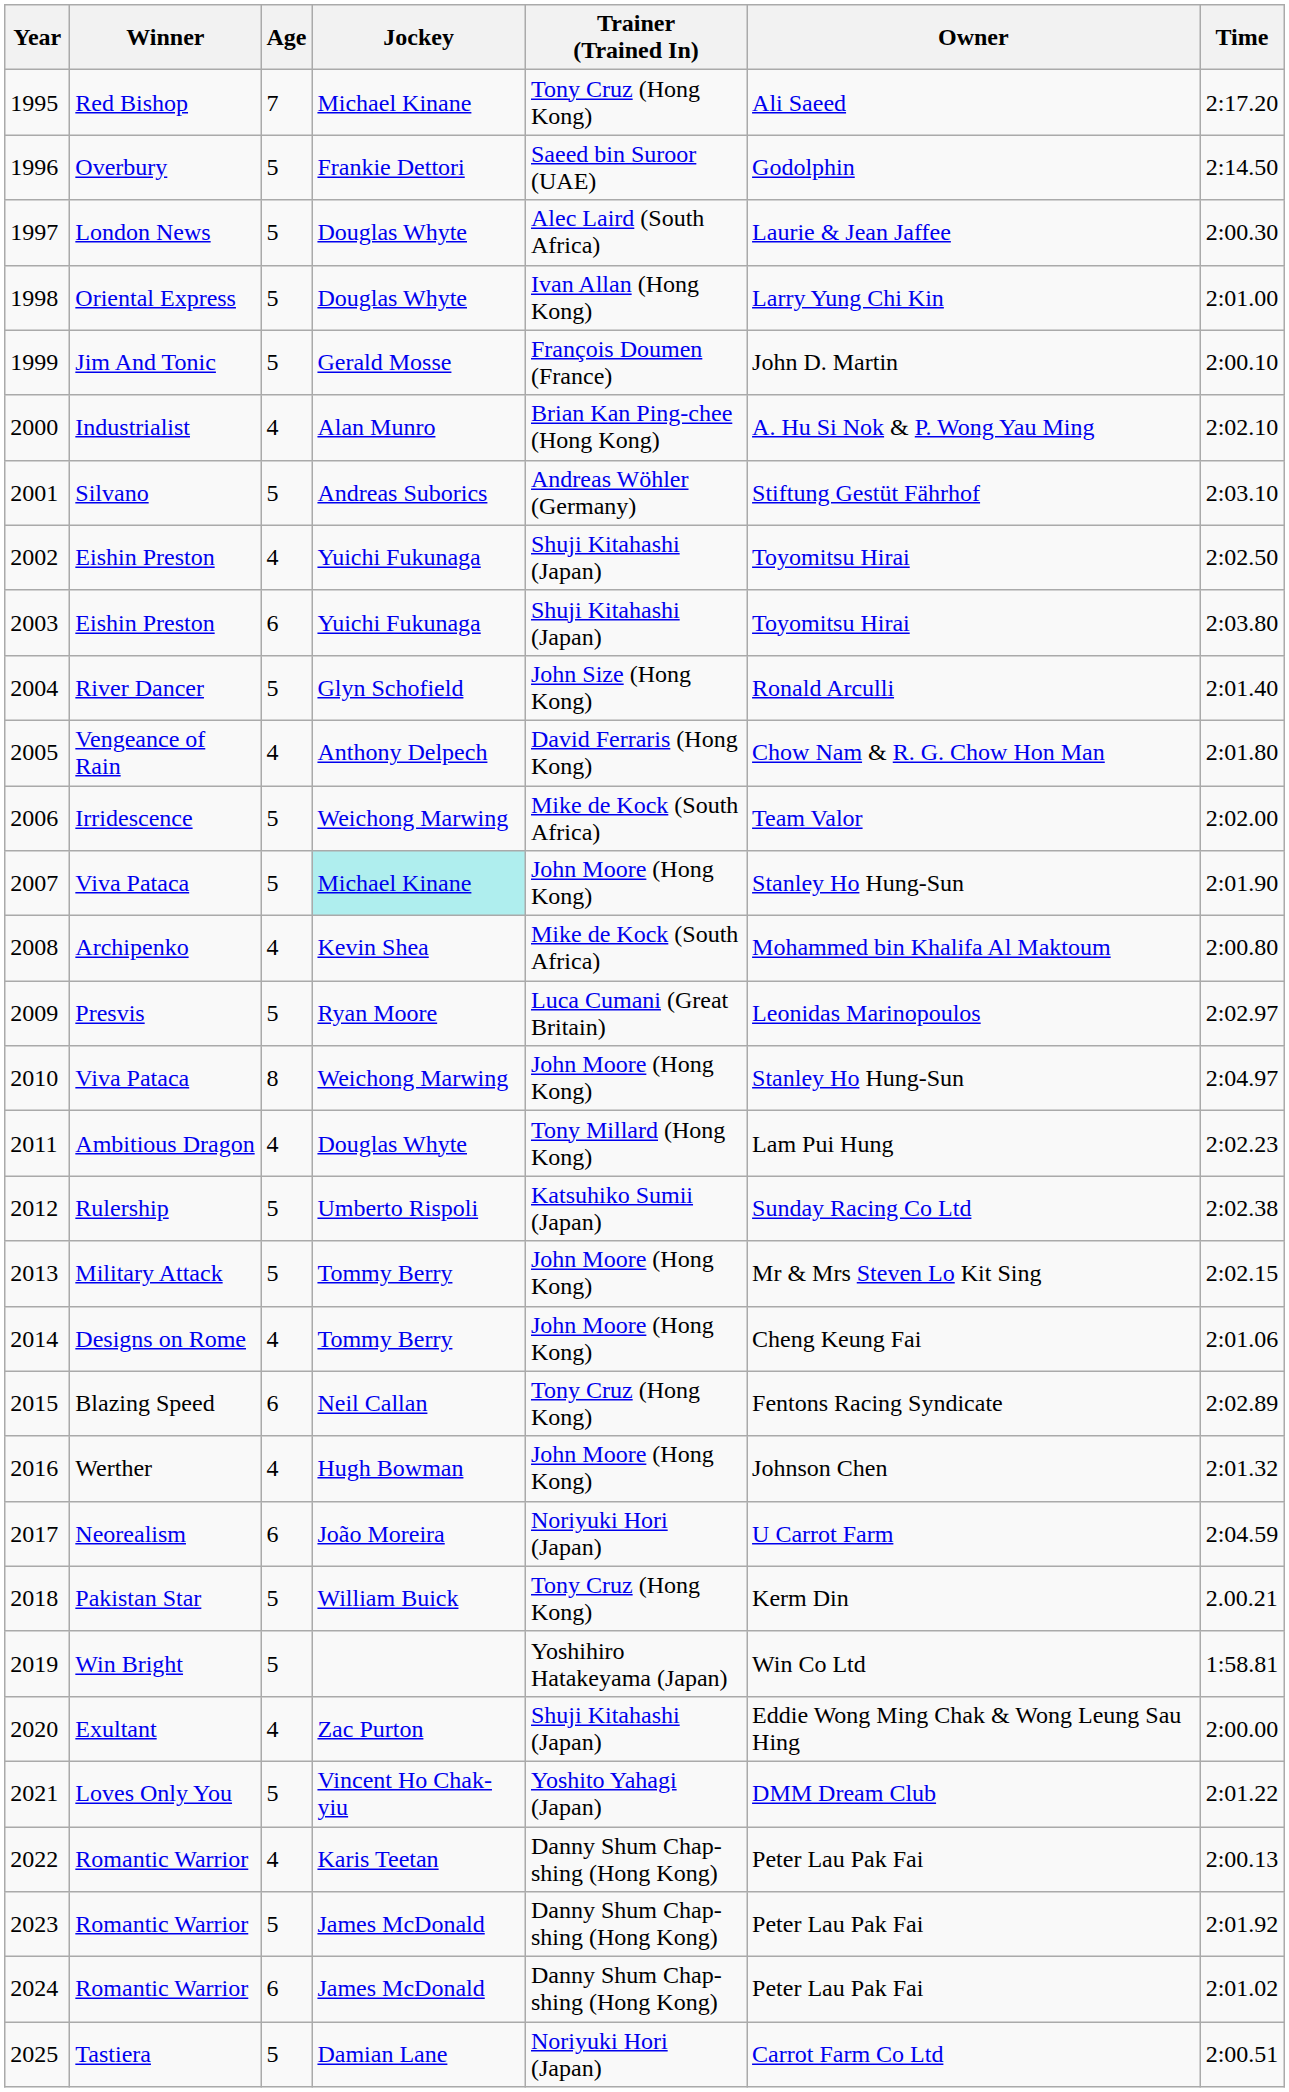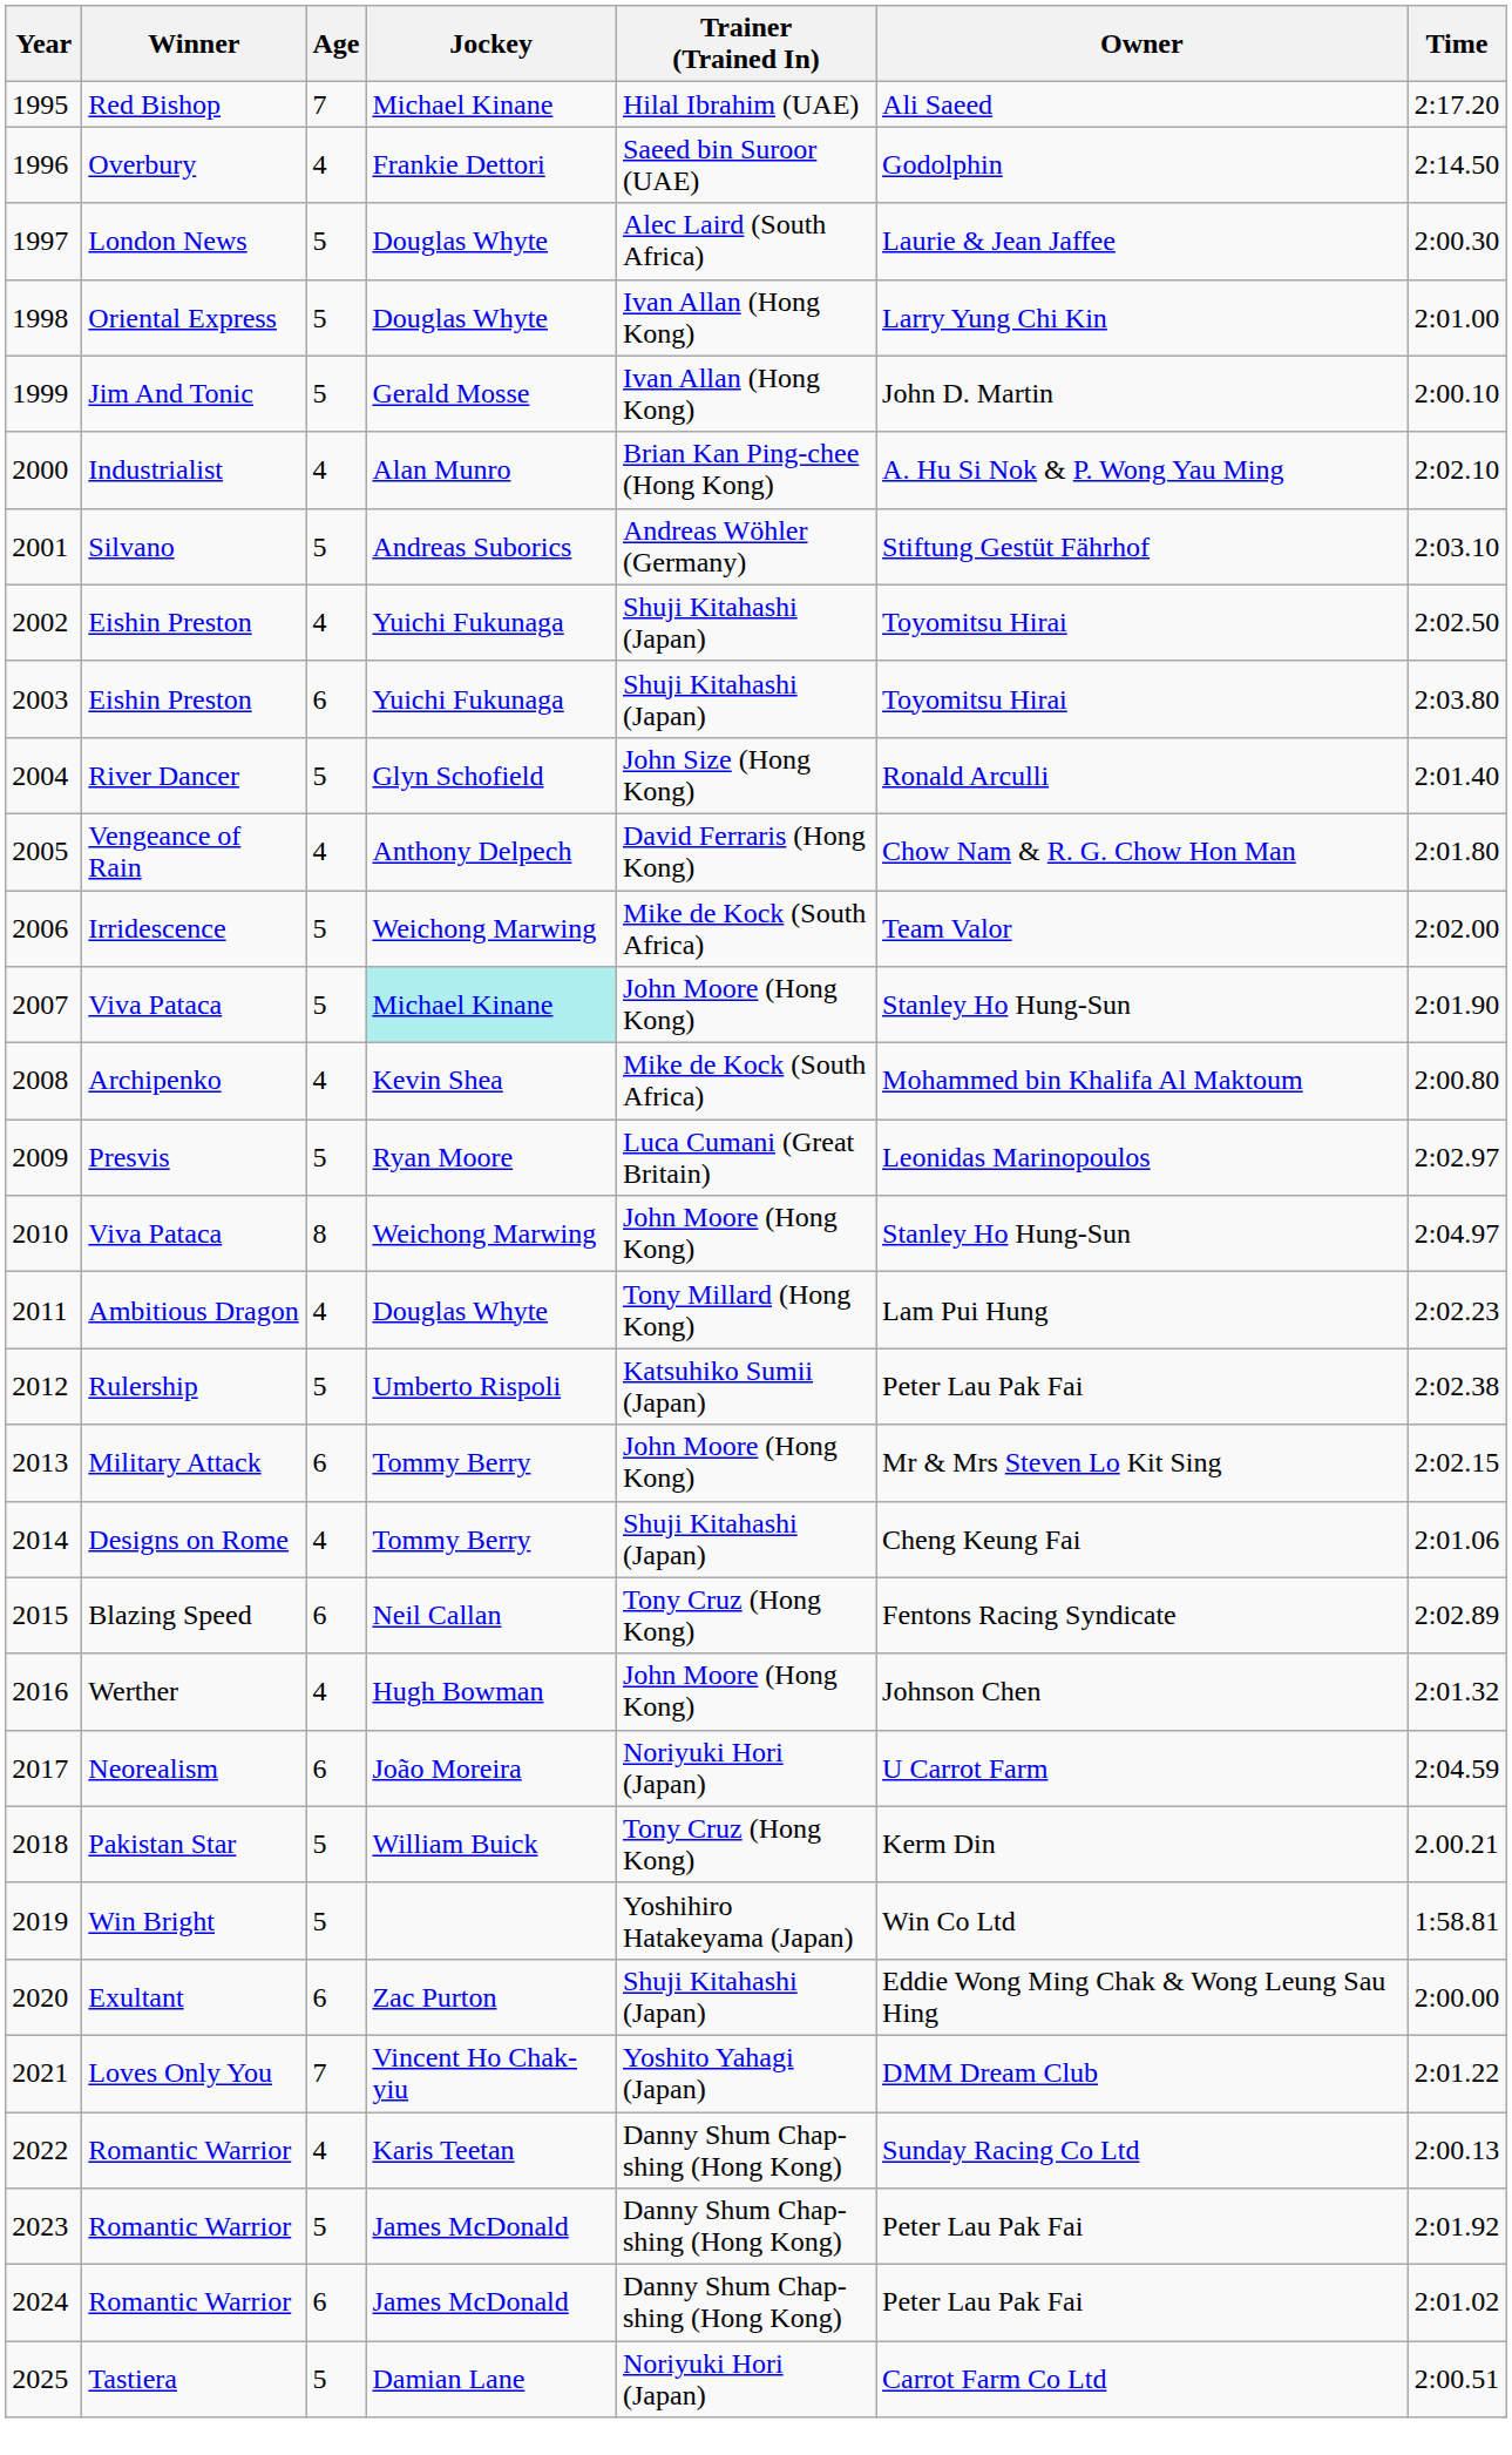 <table class = "sortable wikitable">
 <tr>
 <th width="36px">Year</th>
 <th width="120px">Winner</th>
 <th>Age</th>
 <th width="135px">Jockey</th>
 <th width="140px">Trainer<br>(Trained In)</th>
 <th width="295px">Owner</th>
 <th>Time</th>
 </tr>
 <tr>
 <td>1995</td>
 <td><a href='#'>Red Bishop</a></td>
 <td>7</td>
 <td><a href='#'>Michael Kinane</a></td>
-<td><a href='#'>Tony Cruz</a> (Hong Kong)</td>
+<td><a href='#'>Hilal Ibrahim</a> (UAE)</td>
 <td><a href='#'>Ali Saeed</a></td>
 <td>2:17.20</td>
 </tr>
 <tr stole>
 <td>1996</td>
 <td><a href='#'>Overbury</a></td>
-<td>5</td>
+<td>4</td>
 <td><a href='#'>Frankie Dettori</a></td>
 <td><a href='#'>Saeed bin Suroor</a> (UAE)</td>
 <td><a href='#'>Godolphin</a></td>
 <td>2:14.50</td>
 </tr>
 <tr>
 <td>1997</td>
 <td><a href='#'>London News</a></td>
 <td>5</td>
 <td><a href='#'>Douglas Whyte</a></td>
 <td><a href='#'>Alec Laird</a> (South Africa)</td>
 <td><a href='#'>Laurie & Jean Jaffee</a></td>
 <td>2:00.30</td>
 </tr>
 <tr>
 <td>1998</td>
 <td><a href='#'>Oriental Express</a></td>
 <td>5</td>
 <td><a href='#'>Douglas Whyte</a></td>
 <td><a href='#'>Ivan Allan</a> (Hong Kong)</td>
 <td><a href='#'>Larry Yung Chi Kin</a></td>
 <td>2:01.00</td>
 </tr>
 <tr>
 <td>1999</td>
 <td><a href='#'>Jim And Tonic</a></td>
 <td>5</td>
 <td><a href='#'>Gerald Mosse</a></td>
-<td><a href='#'>François Doumen</a> (France)</td>
+<td><a href='#'>Ivan Allan</a> (Hong Kong)</td>
 <td>John D. Martin</td>
 <td>2:00.10</td>
 </tr>
 <tr>
 <td>2000</td>
 <td><a href='#'>Industrialist</a></td>
 <td>4</td>
 <td><a href='#'>Alan Munro</a></td>
 <td><a href='#'>Brian Kan Ping-chee</a> (Hong Kong)</td>
 <td><a href='#'>A. Hu Si Nok</a> & <a href='#'>P. Wong Yau Ming</a></td>
 <td>2:02.10</td>
 </tr>
 <tr>
 <td>2001</td>
 <td><a href='#'>Silvano</a></td>
 <td>5</td>
 <td><a href='#'>Andreas Suborics</a></td>
 <td><a href='#'>Andreas Wöhler</a> (Germany)</td>
 <td><a href='#'>Stiftung Gestüt Fährhof</a></td>
 <td>2:03.10</td>
 </tr>
 <tr>
 <td>2002</td>
 <td><a href='#'>Eishin Preston</a></td>
 <td>4</td>
 <td><a href='#'>Yuichi Fukunaga</a></td>
 <td><a href='#'>Shuji Kitahashi</a> (Japan)</td>
 <td><a href='#'>Toyomitsu Hirai</a></td>
 <td>2:02.50</td>
 </tr>
 <tr>
 <td>2003</td>
 <td><a href='#'>Eishin Preston</a></td>
 <td>6</td>
 <td><a href='#'>Yuichi Fukunaga</a></td>
 <td><a href='#'>Shuji Kitahashi</a> (Japan)</td>
 <td><a href='#'>Toyomitsu Hirai</a></td>
 <td>2:03.80</td>
 </tr>
 <tr>
 <td>2004</td>
 <td><a href='#'>River Dancer</a></td>
 <td>5</td>
 <td><a href='#'>Glyn Schofield</a></td>
 <td><a href='#'>John Size</a> (Hong Kong)</td>
 <td><a href='#'>Ronald Arculli</a></td>
 <td>2:01.40</td>
 </tr>
 <tr>
 <td>2005</td>
 <td><a href='#'>Vengeance of Rain</a></td>
 <td>4</td>
 <td><a href='#'>Anthony Delpech</a></td>
 <td><a href='#'>David Ferraris</a> (Hong Kong)</td>
 <td><a href='#'>Chow Nam</a> & <a href='#'>R. G. Chow Hon Man</a></td>
 <td>2:01.80</td>
 </tr>
 <tr>
 <td>2006</td>
 <td><a href='#'>Irridescence</a></td>
 <td>5</td>
 <td><a href='#'>Weichong Marwing</a></td>
 <td><a href='#'>Mike de Kock</a> (South Africa)</td>
 <td><a href='#'>Team Valor</a></td>
 <td>2:02.00</td>
 </tr>
 <tr>
 <td>2007</td>
 <td><a href='#'>Viva Pataca</a></td>
 <td>5</td>
 <td style="background: paleturquoise;"><a href='#'>Michael Kinane</a></td>
 <td><a href='#'>John Moore</a> (Hong Kong)</td>
 <td><a href='#'>Stanley Ho</a> Hung-Sun</td>
 <td>2:01.90</td>
 </tr>
 <tr>
 <td>2008</td>
 <td><a href='#'>Archipenko</a></td>
 <td>4</td>
 <td><a href='#'>Kevin Shea</a></td>
 <td><a href='#'>Mike de Kock</a> (South Africa)</td>
 <td><a href='#'>Mohammed bin Khalifa Al Maktoum</a></td>
 <td>2:00.80</td>
 </tr>
 <tr>
 <td>2009</td>
 <td><a href='#'>Presvis</a></td>
 <td>5</td>
 <td><a href='#'>Ryan Moore</a></td>
 <td><a href='#'>Luca Cumani</a> (Great Britain)</td>
 <td><a href='#'>Leonidas Marinopoulos</a></td>
 <td>2:02.97</td>
 </tr>
 <tr>
 <td>2010</td>
 <td><a href='#'>Viva Pataca</a></td>
 <td>8</td>
 <td><a href='#'>Weichong Marwing</a></td>
 <td><a href='#'>John Moore</a> (Hong Kong)</td>
 <td><a href='#'>Stanley Ho</a> Hung-Sun</td>
 <td>2:04.97</td>
 </tr>
 <tr>
 <td>2011</td>
 <td><a href='#'>Ambitious Dragon</a></td>
 <td>4</td>
 <td><a href='#'>Douglas Whyte</a></td>
 <td><a href='#'>Tony Millard</a> (Hong Kong)</td>
 <td>Lam Pui Hung</td>
 <td>2:02.23</td>
 </tr>
 <tr>
 <td>2012</td>
 <td><a href='#'>Rulership</a></td>
 <td>5</td>
 <td><a href='#'>Umberto Rispoli</a></td>
 <td><a href='#'>Katsuhiko Sumii</a> (Japan)</td>
-<td><a href='#'>Sunday Racing Co Ltd</a></td>
+<td>Peter Lau Pak Fai</td>
 <td>2:02.38</td>
 </tr>
 <tr>
 <td>2013</td>
 <td><a href='#'>Military Attack</a></td>
-<td>5</td>
+<td>6</td>
 <td><a href='#'>Tommy Berry</a></td>
 <td><a href='#'>John Moore</a> (Hong Kong)</td>
 <td>Mr & Mrs <a href='#'>Steven Lo</a> Kit Sing</td>
 <td>2:02.15</td>
 </tr>
 <tr>
 <td>2014</td>
 <td><a href='#'>Designs on Rome</a></td>
 <td>4</td>
 <td><a href='#'>Tommy Berry</a></td>
-<td><a href='#'>John Moore</a> (Hong Kong)</td>
+<td><a href='#'>Shuji Kitahashi</a> (Japan)</td>
 <td>Cheng Keung Fai</td>
 <td>2:01.06</td>
 </tr>
 <tr>
 <td>2015</td>
 <td>Blazing Speed</td>
 <td>6</td>
 <td><a href='#'>Neil Callan</a></td>
 <td><a href='#'>Tony Cruz</a> (Hong Kong)</td>
 <td>Fentons Racing Syndicate</td>
 <td>2:02.89</td>
 </tr>
 <tr>
 <td>2016</td>
 <td>Werther</td>
 <td>4</td>
 <td><a href='#'>Hugh Bowman</a></td>
 <td><a href='#'>John Moore</a> (Hong Kong)</td>
 <td>Johnson Chen</td>
 <td>2:01.32</td>
 </tr>
 <tr>
 <td>2017</td>
 <td><a href='#'>Neorealism</a></td>
 <td>6</td>
 <td><a href='#'>João Moreira</a></td>
 <td><a href='#'>Noriyuki Hori</a> (Japan)</td>
 <td><a href='#'>U Carrot Farm</a></td>
 <td>2:04.59</td>
 </tr>
 <tr>
 <td>2018</td>
 <td><a href='#'>Pakistan Star</a></td>
 <td>5</td>
 <td><a href='#'>William Buick</a></td>
 <td><a href='#'>Tony Cruz</a> (Hong Kong)</td>
 <td>Kerm Din</td>
 <td>2.00.21</td>
 </tr>
 <tr>
 <td>2019</td>
 <td><a href='#'>Win Bright</a></td>
 <td>5</td>
 <td></td>
 <td>Yoshihiro Hatakeyama (Japan)</td>
 <td>Win Co Ltd</td>
 <td>1:58.81</td>
 </tr>
 <tr>
 <td>2020</td>
 <td><a href='#'>Exultant</a></td>
-<td>4</td>
+<td>6</td>
 <td><a href='#'>Zac Purton</a></td>
 <td><a href='#'>Shuji Kitahashi</a> (Japan)</td>
 <td>Eddie Wong Ming Chak & Wong Leung Sau Hing</td>
 <td>2:00.00</td>
 </tr>
 <tr>
 <td>2021</td>
 <td><a href='#'>Loves Only You</a></td>
-<td>5</td>
+<td>7</td>
 <td><a href='#'>Vincent Ho Chak-yiu</a></td>
 <td><a href='#'>Yoshito Yahagi</a> (Japan)</td>
 <td><a href='#'>DMM Dream Club</a></td>
 <td>2:01.22</td>
 </tr>
 <tr>
 <td>2022</td>
 <td><a href='#'>Romantic Warrior</a></td>
 <td>4</td>
 <td><a href='#'>Karis Teetan</a></td>
 <td>Danny Shum Chap-shing (Hong Kong)</td>
-<td>Peter Lau Pak Fai</td>
+<td><a href='#'>Sunday Racing Co Ltd</a></td>
 <td>2:00.13</td>
 </tr>
 <tr>
 <td>2023</td>
 <td><a href='#'>Romantic Warrior</a></td>
 <td>5</td>
 <td><a href='#'>James McDonald</a></td>
 <td>Danny Shum Chap-shing (Hong Kong)</td>
 <td>Peter Lau Pak Fai</td>
 <td>2:01.92</td>
 </tr>
 <tr>
 <td>2024</td>
 <td><a href='#'>Romantic Warrior</a></td>
 <td>6</td>
 <td><a href='#'>James McDonald</a></td>
 <td>Danny Shum Chap-shing (Hong Kong)</td>
 <td>Peter Lau Pak Fai</td>
 <td>2:01.02</td>
 </tr>
 <tr>
 <td>2025</td>
 <td><a href='#'>Tastiera</a></td>
 <td>5</td>
 <td><a href='#'>Damian Lane</a></td>
 <td><a href='#'>Noriyuki Hori</a> (Japan)</td>
 <td><a href='#'>Carrot Farm Co Ltd</a></td>
 <td>2:00.51</td>
 </tr>
 </table>
